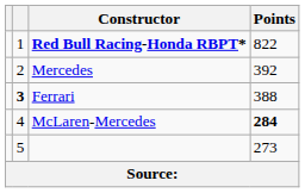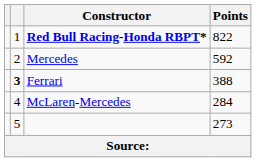 <table class="wikitable" style="font-size: 85%;">
 <tr>
 <th scope="col"></th>
 <th scope="col"></th>
 <th scope="col">Constructor</th>
 <th scope="col">Points</th>
 </tr>
 <tr>
 <td align="left"></td>
 <td align="center">1</td>
 <td> <strong><a href='#'>Red Bull Racing</a>-<a href='#'>Honda RBPT</a>*</strong></td>
 <td align="left">822</td>
 </tr>
 <tr>
 <td align="left"></td>
 <td align="center">2</td>
 <td> <a href='#'>Mercedes</a></td>
-<td align="left">392</td>
+<td align="left">592</td>
 </tr>
 <tr>
 <td align="left"></td>
 <td align="center"><strong>3</strong></td>
 <td> <a href='#'>Ferrari</a></td>
 <td align="left">388</td>
 </tr>
 <tr>
 <td align="left"></td>
 <td align="center">4</td>
 <td> <a href='#'>McLaren</a>-<a href='#'>Mercedes</a></td>
-<td align="left"><strong>284</strong></td>
+<td align="left">284</td>
 </tr>
 <tr>
 <td align="left"></td>
 <td align="center">5</td>
 <td></td>
 <td align="left">273</td>
 </tr>
 <tr>
 <th colspan=4>Source:</th>
 </tr>
 </table>
